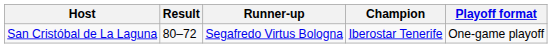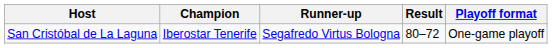 <table class="wikitable" style="font-size:90%">
 <tr>
 <th>Host</th>
+<th>Champion</th>
+<th>Runner-up</th>
 <th>Result</th>
-<th>Runner-up</th>
-<th>Champion</th>
 <th><a href='#'>Playoff format</a></th>
 </tr>
 <tr>
 <td> <a href='#'>San Cristóbal de La Laguna</a></td>
+<td> <a href='#'>Iberostar Tenerife</a></td>
+<td> <a href='#'>Segafredo Virtus Bologna</a></td>
 <td>80–72</td>
-<td> <a href='#'>Segafredo Virtus Bologna</a></td>
-<td> <a href='#'>Iberostar Tenerife</a></td>
 <td>One-game playoff</td>
 </tr>
 </table>
